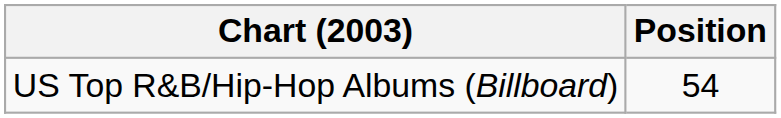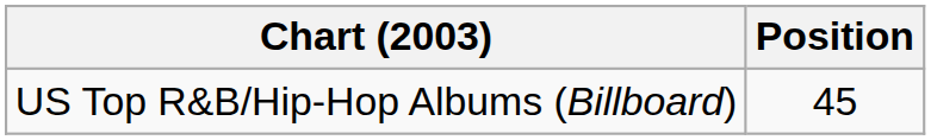 <table class="wikitable plainrowheaders">
 <tr>
 <th>Chart (2003)</th>
 <th>Position</th>
 </tr>
 <tr>
 <td>US Top R&B/Hip-Hop Albums (<em>Billboard</em>)</td>
-<td style="text-align:center;">54</td>
+<td style="text-align:center;">45</td>
 </tr>
 </table>
